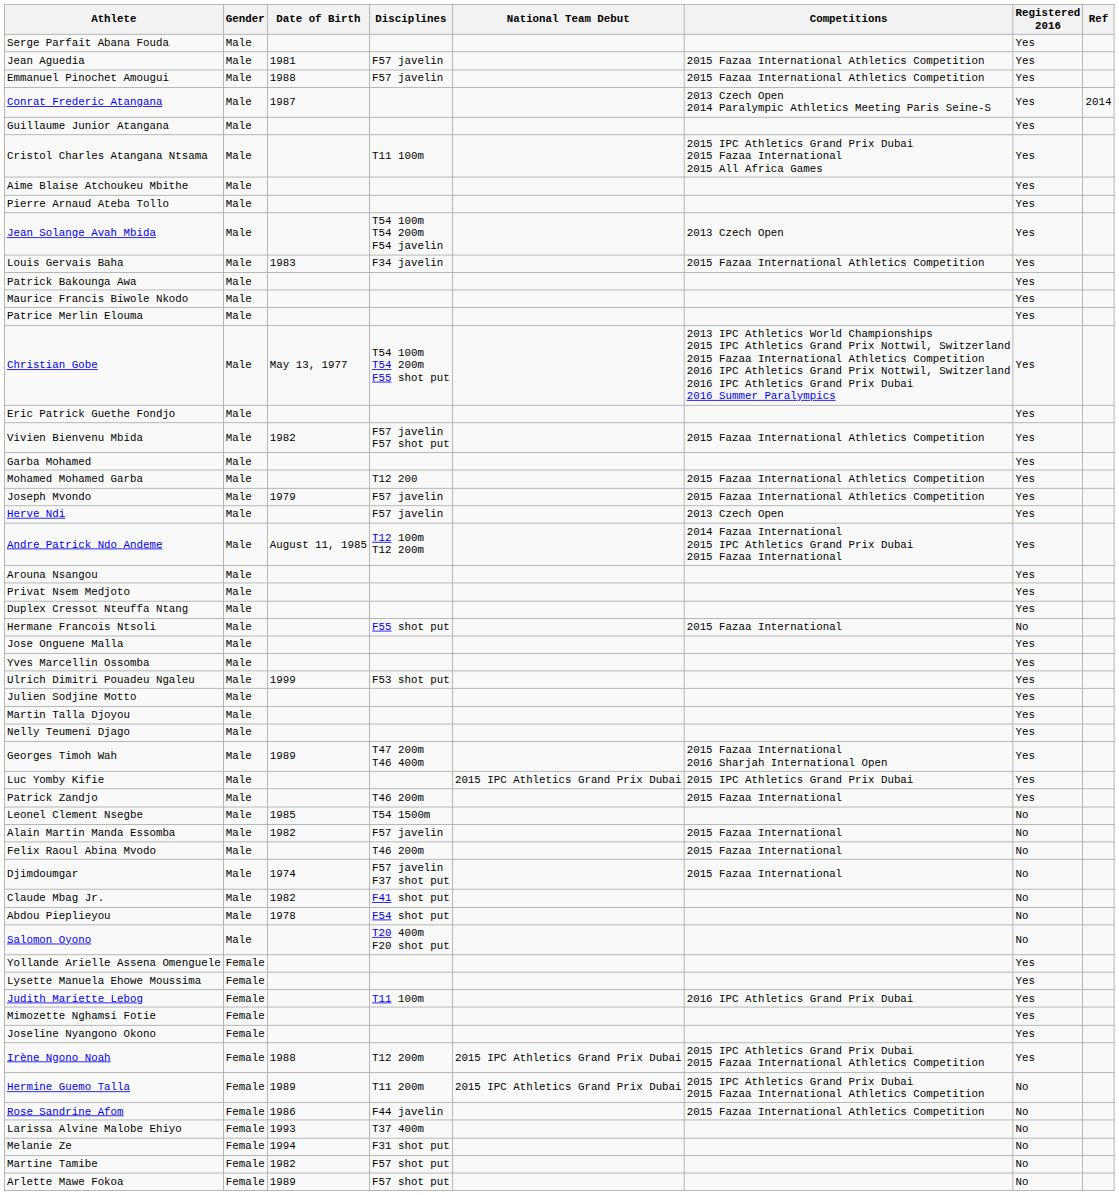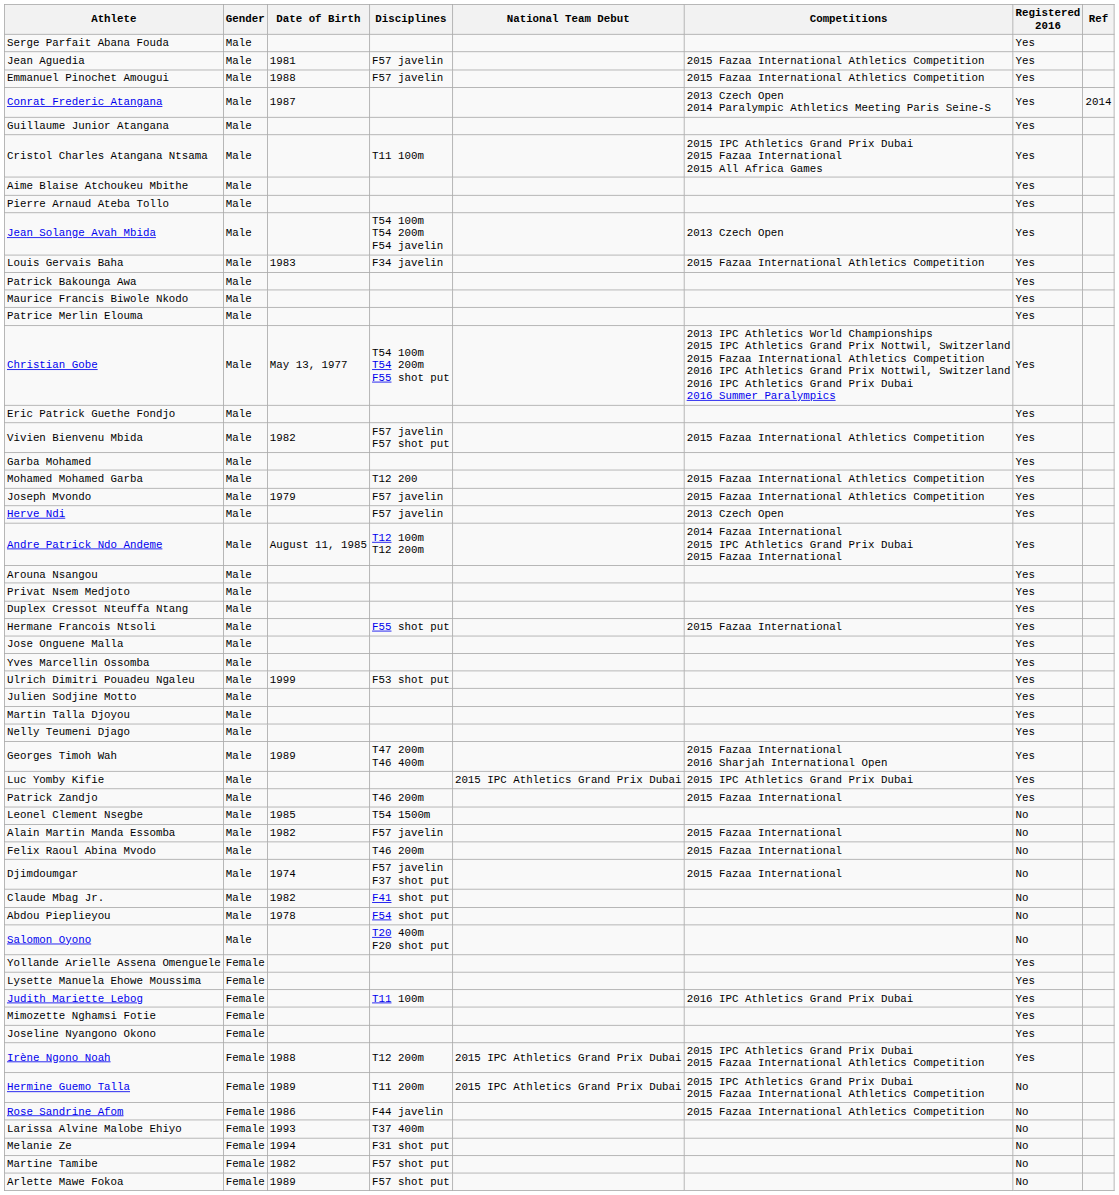 <table class="wikitable sortable">
 <tr>
 <th>Athlete</th>
 <th>Gender</th>
 <th>Date of Birth</th>
 <th>Disciplines</th>
 <th>National Team Debut</th>
 <th>Competitions</th>
 <th>Registered<br>2016</th>
 <th>Ref</th>
 </tr>
 <tr>
 <td>Serge Parfait Abana Fouda</td>
 <td>Male</td>
 <td></td>
 <td></td>
 <td></td>
 <td></td>
 <td>Yes</td>
 <td></td>
 </tr>
 <tr>
 <td>Jean Aguedia</td>
 <td>Male</td>
 <td>1981</td>
 <td>F57 javelin</td>
 <td></td>
 <td>2015 Fazaa International Athletics Competition</td>
 <td>Yes</td>
 <td></td>
 </tr>
 <tr>
 <td>Emmanuel Pinochet Amougui</td>
 <td>Male</td>
 <td>1988</td>
 <td>F57 javelin</td>
 <td></td>
 <td>2015 Fazaa International Athletics Competition</td>
 <td>Yes</td>
 <td></td>
 </tr>
 <tr>
 <td><a href='#'>Conrat Frederic Atangana</a></td>
 <td>Male</td>
 <td>1987</td>
 <td></td>
 <td></td>
 <td>2013 Czech Open<br>2014 Paralympic Athletics Meeting Paris Seine-S</td>
 <td>Yes</td>
 <td> 2014</td>
 </tr>
 <tr>
 <td>Guillaume Junior Atangana</td>
 <td>Male</td>
 <td></td>
 <td></td>
 <td></td>
 <td></td>
 <td>Yes</td>
 <td></td>
 </tr>
 <tr>
 <td>Cristol Charles Atangana Ntsama</td>
 <td>Male</td>
 <td></td>
 <td>T11 100m</td>
 <td></td>
 <td>2015 IPC Athletics Grand Prix Dubai<br>2015 Fazaa International<br>2015 All Africa Games</td>
 <td>Yes</td>
 <td></td>
 </tr>
 <tr>
 <td>Aime Blaise Atchoukeu Mbithe</td>
 <td>Male</td>
 <td></td>
 <td></td>
 <td></td>
 <td></td>
 <td>Yes</td>
 <td></td>
 </tr>
 <tr>
 <td>Pierre Arnaud Ateba Tollo</td>
 <td>Male</td>
 <td></td>
 <td></td>
 <td></td>
 <td></td>
 <td>Yes</td>
 <td></td>
 </tr>
 <tr>
 <td><a href='#'>Jean Solange Avah Mbida</a></td>
 <td>Male</td>
 <td></td>
 <td>T54 100m<br>T54 200m<br>F54 javelin</td>
 <td></td>
 <td>2013 Czech Open</td>
 <td>Yes</td>
 <td></td>
 </tr>
 <tr>
 <td>Louis Gervais Baha</td>
 <td>Male</td>
 <td>1983</td>
 <td>F34 javelin</td>
 <td></td>
 <td>2015 Fazaa International Athletics Competition</td>
 <td>Yes</td>
 <td></td>
 </tr>
 <tr>
 <td>Patrick Bakounga Awa</td>
 <td>Male</td>
 <td></td>
 <td></td>
 <td></td>
 <td></td>
 <td>Yes</td>
 <td></td>
 </tr>
 <tr>
 <td>Maurice Francis Biwole Nkodo</td>
 <td>Male</td>
 <td></td>
 <td></td>
 <td></td>
 <td></td>
 <td>Yes</td>
 <td></td>
 </tr>
 <tr>
 <td>Patrice Merlin Elouma</td>
 <td>Male</td>
 <td></td>
 <td></td>
 <td></td>
 <td></td>
 <td>Yes</td>
 <td></td>
 </tr>
 <tr>
 <td><a href='#'>Christian Gobe</a></td>
 <td>Male</td>
 <td>May 13, 1977</td>
 <td>T54 100m<br><a href='#'>T54</a> 200m<br><a href='#'>F55</a> shot put</td>
 <td></td>
 <td>2013 IPC Athletics World Championships<br>2015 IPC Athletics Grand Prix Nottwil, Switzerland<br>2015 Fazaa International Athletics Competition<br>2016 IPC Athletics Grand Prix Nottwil, Switzerland<br>2016 IPC Athletics Grand Prix Dubai<br><a href='#'>2016 Summer Paralympics</a></td>
 <td>Yes</td>
 <td></td>
 </tr>
 <tr>
 <td>Eric Patrick Guethe Fondjo</td>
 <td>Male</td>
 <td></td>
 <td></td>
 <td></td>
 <td></td>
 <td>Yes</td>
 <td></td>
 </tr>
 <tr>
 <td>Vivien Bienvenu Mbida</td>
 <td>Male</td>
 <td>1982</td>
 <td>F57 javelin<br>F57 shot put</td>
 <td></td>
 <td>2015 Fazaa International Athletics Competition</td>
 <td>Yes</td>
 <td></td>
 </tr>
 <tr>
 <td>Garba Mohamed</td>
 <td>Male</td>
 <td></td>
 <td></td>
 <td></td>
 <td></td>
 <td>Yes</td>
 <td></td>
 </tr>
 <tr>
 <td>Mohamed Mohamed Garba</td>
 <td>Male</td>
 <td></td>
 <td>T12 200</td>
 <td></td>
 <td>2015 Fazaa International Athletics Competition</td>
 <td>Yes</td>
 <td></td>
 </tr>
 <tr>
 <td>Joseph Mvondo</td>
 <td>Male</td>
 <td>1979</td>
 <td>F57 javelin</td>
 <td></td>
 <td>2015 Fazaa International Athletics Competition</td>
 <td>Yes</td>
 <td></td>
 </tr>
 <tr>
 <td><a href='#'>Herve Ndi</a></td>
 <td>Male</td>
 <td></td>
 <td>F57 javelin</td>
 <td></td>
 <td>2013 Czech Open</td>
 <td>Yes</td>
 <td></td>
 </tr>
 <tr>
 <td><a href='#'>Andre Patrick Ndo Andeme</a></td>
 <td>Male</td>
 <td>August 11, 1985</td>
 <td><a href='#'>T12</a> 100m<br>T12 200m</td>
 <td></td>
 <td>2014 Fazaa International<br>2015 IPC Athletics Grand Prix Dubai<br>2015 Fazaa International</td>
 <td>Yes</td>
 <td></td>
 </tr>
 <tr>
 <td>Arouna Nsangou</td>
 <td>Male</td>
 <td></td>
 <td></td>
 <td></td>
 <td></td>
 <td>Yes</td>
 <td></td>
 </tr>
 <tr>
 <td>Privat Nsem Medjoto</td>
 <td>Male</td>
 <td></td>
 <td></td>
 <td></td>
 <td></td>
 <td>Yes</td>
 <td></td>
 </tr>
 <tr>
 <td>Duplex Cressot Nteuffa Ntang</td>
 <td>Male</td>
 <td></td>
 <td></td>
 <td></td>
 <td></td>
 <td>Yes</td>
 <td></td>
 </tr>
 <tr>
 <td>Hermane Francois Ntsoli</td>
 <td>Male</td>
 <td></td>
 <td><a href='#'>F55</a> shot put</td>
 <td></td>
 <td>2015 Fazaa International</td>
-<td>No</td>
+<td>Yes</td>
 <td></td>
 </tr>
 <tr>
 <td>Jose Onguene Malla</td>
 <td>Male</td>
 <td></td>
 <td></td>
 <td></td>
 <td></td>
 <td>Yes</td>
 <td></td>
 </tr>
 <tr>
 <td>Yves Marcellin Ossomba</td>
 <td>Male</td>
 <td></td>
 <td></td>
 <td></td>
 <td></td>
 <td>Yes</td>
 <td></td>
 </tr>
 <tr>
 <td>Ulrich Dimitri Pouadeu Ngaleu</td>
 <td>Male</td>
 <td>1999</td>
 <td>F53 shot put</td>
 <td></td>
 <td></td>
 <td>Yes</td>
 <td></td>
 </tr>
 <tr>
 <td>Julien Sodjine Motto</td>
 <td>Male</td>
 <td></td>
 <td></td>
 <td></td>
 <td></td>
 <td>Yes</td>
 <td></td>
 </tr>
 <tr>
 <td>Martin Talla Djoyou</td>
 <td>Male</td>
 <td></td>
 <td></td>
 <td></td>
 <td></td>
 <td>Yes</td>
 <td></td>
 </tr>
 <tr>
 <td>Nelly Teumeni Djago</td>
 <td>Male</td>
 <td></td>
 <td></td>
 <td></td>
 <td></td>
 <td>Yes</td>
 <td></td>
 </tr>
 <tr>
 <td>Georges Timoh Wah</td>
 <td>Male</td>
 <td>1989</td>
 <td>T47 200m<br>T46 400m</td>
 <td></td>
 <td>2015 Fazaa International<br>2016 Sharjah International Open</td>
 <td>Yes</td>
 <td></td>
 </tr>
 <tr>
 <td>Luc Yomby Kifie</td>
 <td>Male</td>
 <td></td>
 <td></td>
 <td>2015 IPC Athletics Grand Prix Dubai</td>
 <td>2015 IPC Athletics Grand Prix Dubai</td>
 <td>Yes</td>
 <td></td>
 </tr>
 <tr>
 <td>Patrick Zandjo</td>
 <td>Male</td>
 <td></td>
 <td>T46 200m</td>
 <td></td>
 <td>2015 Fazaa International</td>
 <td>Yes</td>
 <td></td>
 </tr>
 <tr>
 <td>Leonel Clement Nsegbe</td>
 <td>Male</td>
 <td>1985</td>
 <td>T54 1500m</td>
 <td></td>
 <td></td>
 <td>No</td>
 <td></td>
 </tr>
 <tr>
 <td>Alain Martin Manda Essomba</td>
 <td>Male</td>
 <td>1982</td>
 <td>F57 javelin</td>
 <td></td>
 <td>2015 Fazaa International</td>
 <td>No</td>
 <td></td>
 </tr>
 <tr>
 <td>Felix Raoul Abina Mvodo</td>
 <td>Male</td>
 <td></td>
 <td>T46 200m</td>
 <td></td>
 <td>2015 Fazaa International</td>
 <td>No</td>
 <td></td>
 </tr>
 <tr>
 <td>Djimdoumgar</td>
 <td>Male</td>
 <td>1974</td>
 <td>F57 javelin<br>F37 shot put</td>
 <td></td>
 <td>2015 Fazaa International</td>
 <td>No</td>
 <td></td>
 </tr>
 <tr>
 <td>Claude Mbag Jr.</td>
 <td>Male</td>
 <td>1982</td>
 <td><a href='#'>F41</a> shot put</td>
 <td></td>
 <td></td>
 <td>No</td>
 <td></td>
 </tr>
 <tr>
 <td>Abdou Pieplieyou</td>
 <td>Male</td>
 <td>1978</td>
 <td><a href='#'>F54</a> shot put</td>
 <td></td>
 <td></td>
 <td>No</td>
 <td></td>
 </tr>
 <tr>
 <td><a href='#'>Salomon Oyono</a></td>
 <td>Male</td>
 <td></td>
 <td><a href='#'>T20</a> 400m<br>F20 shot put</td>
 <td></td>
 <td></td>
 <td>No</td>
 <td></td>
 </tr>
 <tr>
 <td>Yollande Arielle Assena Omenguele</td>
 <td>Female</td>
 <td></td>
 <td></td>
 <td></td>
 <td></td>
 <td>Yes</td>
 <td></td>
 </tr>
 <tr>
 <td>Lysette Manuela Ehowe Moussima</td>
 <td>Female</td>
 <td></td>
 <td></td>
 <td></td>
 <td></td>
 <td>Yes</td>
 <td></td>
 </tr>
 <tr>
 <td><a href='#'>Judith Mariette Lebog</a></td>
 <td>Female</td>
 <td></td>
 <td><a href='#'>T11</a> 100m</td>
 <td></td>
 <td>2016 IPC Athletics Grand Prix Dubai</td>
 <td>Yes</td>
 <td></td>
 </tr>
 <tr>
 <td>Mimozette Nghamsi Fotie</td>
 <td>Female</td>
 <td></td>
 <td></td>
 <td></td>
 <td></td>
 <td>Yes</td>
 <td></td>
 </tr>
 <tr>
 <td>Joseline Nyangono Okono</td>
 <td>Female</td>
 <td></td>
 <td></td>
 <td></td>
 <td></td>
 <td>Yes</td>
 <td></td>
 </tr>
 <tr>
 <td><a href='#'>Irène Ngono Noah</a></td>
 <td>Female</td>
 <td>1988</td>
 <td>T12 200m</td>
 <td>2015 IPC Athletics Grand Prix Dubai</td>
 <td>2015 IPC Athletics Grand Prix Dubai<br>2015 Fazaa International Athletics Competition</td>
 <td>Yes</td>
 <td></td>
 </tr>
 <tr>
 <td><a href='#'>Hermine Guemo Talla</a></td>
 <td>Female</td>
 <td>1989</td>
 <td>T11 200m</td>
 <td>2015 IPC Athletics Grand Prix Dubai</td>
 <td>2015 IPC Athletics Grand Prix Dubai<br>2015 Fazaa International Athletics Competition</td>
 <td>No</td>
 <td></td>
 </tr>
 <tr>
 <td><a href='#'>Rose Sandrine Afom</a></td>
 <td>Female</td>
 <td>1986</td>
 <td>F44 javelin</td>
 <td></td>
 <td>2015 Fazaa International Athletics Competition</td>
 <td>No</td>
 <td></td>
 </tr>
 <tr>
 <td>Larissa Alvine Malobe Ehiyo</td>
 <td>Female</td>
 <td>1993</td>
 <td>T37 400m</td>
 <td></td>
 <td></td>
 <td>No</td>
 <td></td>
 </tr>
 <tr>
 <td>Melanie Ze</td>
 <td>Female</td>
 <td>1994</td>
 <td>F31 shot put</td>
 <td></td>
 <td></td>
 <td>No</td>
 <td></td>
 </tr>
 <tr>
 <td>Martine Tamibe</td>
 <td>Female</td>
 <td>1982</td>
 <td>F57 shot put</td>
 <td></td>
 <td></td>
 <td>No</td>
 <td></td>
 </tr>
 <tr>
 <td>Arlette Mawe Fokoa</td>
 <td>Female</td>
 <td>1989</td>
 <td>F57 shot put</td>
 <td></td>
 <td></td>
 <td>No</td>
 <td></td>
 </tr>
 </table>
